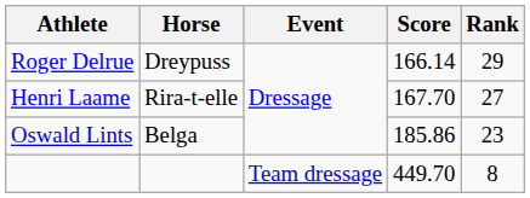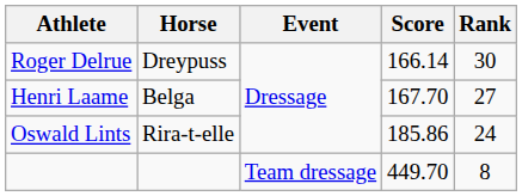 <table class=wikitable style=font-size:90%;text-align:center>
 <tr>
 <th>Athlete</th>
 <th>Horse</th>
 <th>Event</th>
 <th>Score</th>
 <th>Rank</th>
 </tr>
 <tr>
 <td align=left><a href='#'>Roger Delrue</a></td>
 <td align=left>Dreypuss</td>
 <td align=left rowspan=3><a href='#'>Dressage</a></td>
 <td>166.14</td>
-<td>29</td>
+<td>30</td>
 </tr>
 <tr>
 <td align=left><a href='#'>Henri Laame</a></td>
-<td align=left>Rira-t-elle</td>
+<td align=left>Belga</td>
 <td>167.70</td>
 <td>27</td>
 </tr>
 <tr>
 <td align=left><a href='#'>Oswald Lints</a></td>
-<td align=left>Belga</td>
+<td align=left>Rira-t-elle</td>
 <td>185.86</td>
-<td>23</td>
+<td>24</td>
 </tr>
 <tr>
 <td align=left></td>
 <td align=left></td>
 <td align=left><a href='#'>Team dressage</a></td>
 <td>449.70</td>
 <td>8</td>
 </tr>
 </table>
